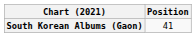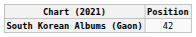 <table class="wikitable plainrowheaders" style="text-align:center">
 <tr>
 <th scope="col">Chart (2021)</th>
 <th scope="col">Position</th>
 </tr>
 <tr>
 <th scope="row">South Korean Albums (Gaon)</th>
-<td>41</td>
+<td>42</td>
 </tr>
 </table>
